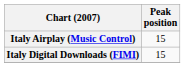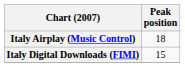 <table class="wikitable sortable plainrowheaders">
 <tr>
 <th>Chart (2007)</th>
 <th>Peak<br>position</th>
 </tr>
 <tr>
 <th scope="row">Italy Airplay (<a href='#'>Music Control</a>)</th>
-<td style="text-align:center;">15</td>
+<td style="text-align:center;">18</td>
 </tr>
 <tr>
 <th scope="row">Italy Digital Downloads (<a href='#'>FIMI</a>)</th>
 <td style="text-align:center;">15</td>
 </tr>
 <tr>
 </tr>
 </table>
